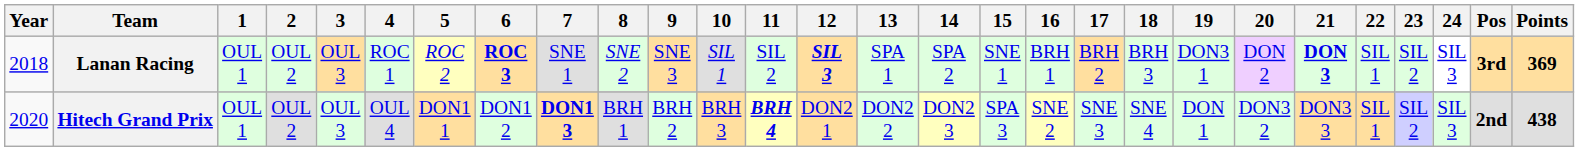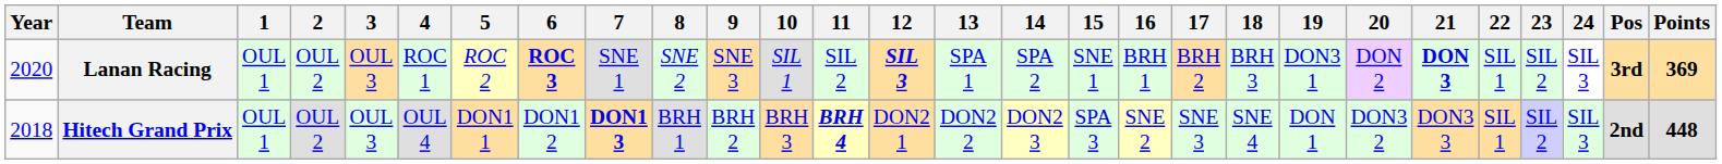 <table class="wikitable" style="text-align:center; font-size:85%">
 <tr>
 <th>Year</th>
 <th>Team</th>
 <th>1</th>
 <th>2</th>
 <th>3</th>
 <th>4</th>
 <th>5</th>
 <th>6</th>
 <th>7</th>
 <th>8</th>
 <th>9</th>
 <th>10</th>
 <th>11</th>
 <th>12</th>
 <th>13</th>
 <th>14</th>
 <th>15</th>
 <th>16</th>
 <th>17</th>
 <th>18</th>
 <th>19</th>
 <th>20</th>
 <th>21</th>
 <th>22</th>
 <th>23</th>
 <th>24</th>
 <th>Pos</th>
 <th>Points</th>
 </tr>
 <tr>
-<td><a href='#'>2018</a></td>
+<td><a href='#'>2020</a></td>
 <th nowrap>Lanan Racing</th>
 <td style="background:#DFFFDF;"><a href='#'>OUL<br>1</a><br></td>
 <td style="background:#DFFFDF;"><a href='#'>OUL<br>2</a><br></td>
 <td style="background:#FFDF9F;"><a href='#'>OUL<br>3</a><br></td>
 <td style="background:#DFFFDF;"><a href='#'>ROC<br>1</a><br></td>
 <td style="background:#FFFFBF;"><em><a href='#'>ROC<br>2</a></em><br></td>
 <td style="background:#FFDF9F;"><strong><a href='#'>ROC<br>3</a></strong><br></td>
 <td style="background:#DFDFDF;"><a href='#'>SNE<br>1</a><br></td>
 <td style="background:#DFFFDF;"><em><a href='#'>SNE<br>2</a></em><br></td>
 <td style="background:#FFDF9F;"><a href='#'>SNE<br>3</a><br></td>
 <td style="background:#DFDFDF;"><em><a href='#'>SIL<br>1</a></em><br></td>
 <td style="background:#DFFFDF;"><a href='#'>SIL<br>2</a><br></td>
 <td style="background:#FFDF9F;"><strong><em><a href='#'>SIL<br>3</a></em></strong><br></td>
 <td style="background:#DFFFDF;"><a href='#'>SPA<br>1</a><br></td>
 <td style="background:#DFFFDF;"><a href='#'>SPA<br>2</a><br></td>
 <td style="background:#DFFFDF;"><a href='#'>SNE<br>1</a><br></td>
 <td style="background:#DFFFDF;"><a href='#'>BRH<br>1</a><br></td>
 <td style="background:#FFDF9F;"><a href='#'>BRH<br>2</a><br></td>
 <td style="background:#DFFFDF;"><a href='#'>BRH<br>3</a><br></td>
 <td style="background:#DFFFDF;"><a href='#'>DON3<br>1</a><br></td>
 <td style="background:#EFCFFF;"><a href='#'>DON<br>2</a><br></td>
 <td style="background:#DFFFDF;"><strong><a href='#'>DON<br>3</a><br></strong></td>
 <td style="background:#DFFFDF;"><a href='#'>SIL<br>1</a><br></td>
 <td style="background:#DFFFDF;"><a href='#'>SIL<br>2</a><br></td>
 <td style="background:#FFFFFF;"><a href='#'>SIL<br>3</a><br></td>
 <th style="background:#FFDF9F;">3rd</th>
 <th style="background:#FFDF9F;">369</th>
 </tr>
 <tr>
-<td><a href='#'>2020</a></td>
+<td><a href='#'>2018</a></td>
 <th nowrap><a href='#'>Hitech Grand Prix</a></th>
 <td style="background:#DFFFDF;"><a href='#'>OUL<br>1</a><br></td>
 <td style="background:#DFDFDF;"><a href='#'>OUL<br>2</a><br></td>
 <td style="background:#DFFFDF;"><a href='#'>OUL<br>3</a><br></td>
 <td style="background:#DFDFDF;"><a href='#'>OUL<br>4</a><br></td>
 <td style="background:#FFDF9F;"><a href='#'>DON1<br>1</a><br></td>
 <td style="background:#DFFFDF;"><a href='#'>DON1<br>2</a><br></td>
 <td style="background:#FFDF9F;"><strong><a href='#'>DON1<br>3</a></strong><br></td>
 <td style="background:#DFDFDF;"><a href='#'>BRH<br>1</a><br></td>
 <td style="background:#DFFFDF;"><a href='#'>BRH<br>2</a><br></td>
 <td style="background:#FFDF9F;"><a href='#'>BRH<br>3</a><br></td>
 <td style="background:#FFFFBF;"><strong><em><a href='#'>BRH<br>4</a></em></strong><br></td>
 <td style="background:#FFDF9F;"><a href='#'>DON2<br>1</a><br></td>
 <td style="background:#DFFFDF;"><a href='#'>DON2<br>2</a><br></td>
 <td style="background:#FFFFBF;"><a href='#'>DON2<br>3</a><br></td>
 <td style="background:#DFFFDF;"><a href='#'>SPA<br>3</a><br></td>
 <td style="background:#FFFFBF;"><a href='#'>SNE<br>2</a><br></td>
 <td style="background:#DFFFDF;"><a href='#'>SNE<br>3</a><br></td>
 <td style="background:#DFFFDF;"><a href='#'>SNE<br>4</a><br></td>
 <td style="background:#DFFFDF;"><a href='#'>DON<br>1</a><br></td>
 <td style="background:#DFFFDF;"><a href='#'>DON3<br>2</a><br></td>
 <td style="background:#FFDF9F;"><a href='#'>DON3<br>3</a><br></td>
 <td style="background:#FFDF9F;"><a href='#'>SIL<br>1</a><br></td>
 <td style="background:#CFCFFF;"><a href='#'>SIL<br>2</a><br></td>
 <td style="background:#DFFFDF;"><a href='#'>SIL<br>3</a><br></td>
 <th style="background:#DFDFDF;">2nd</th>
-<th style="background:#DFDFDF;">438</th>
+<th style="background:#DFDFDF;">448</th>
 </tr>
 </table>
